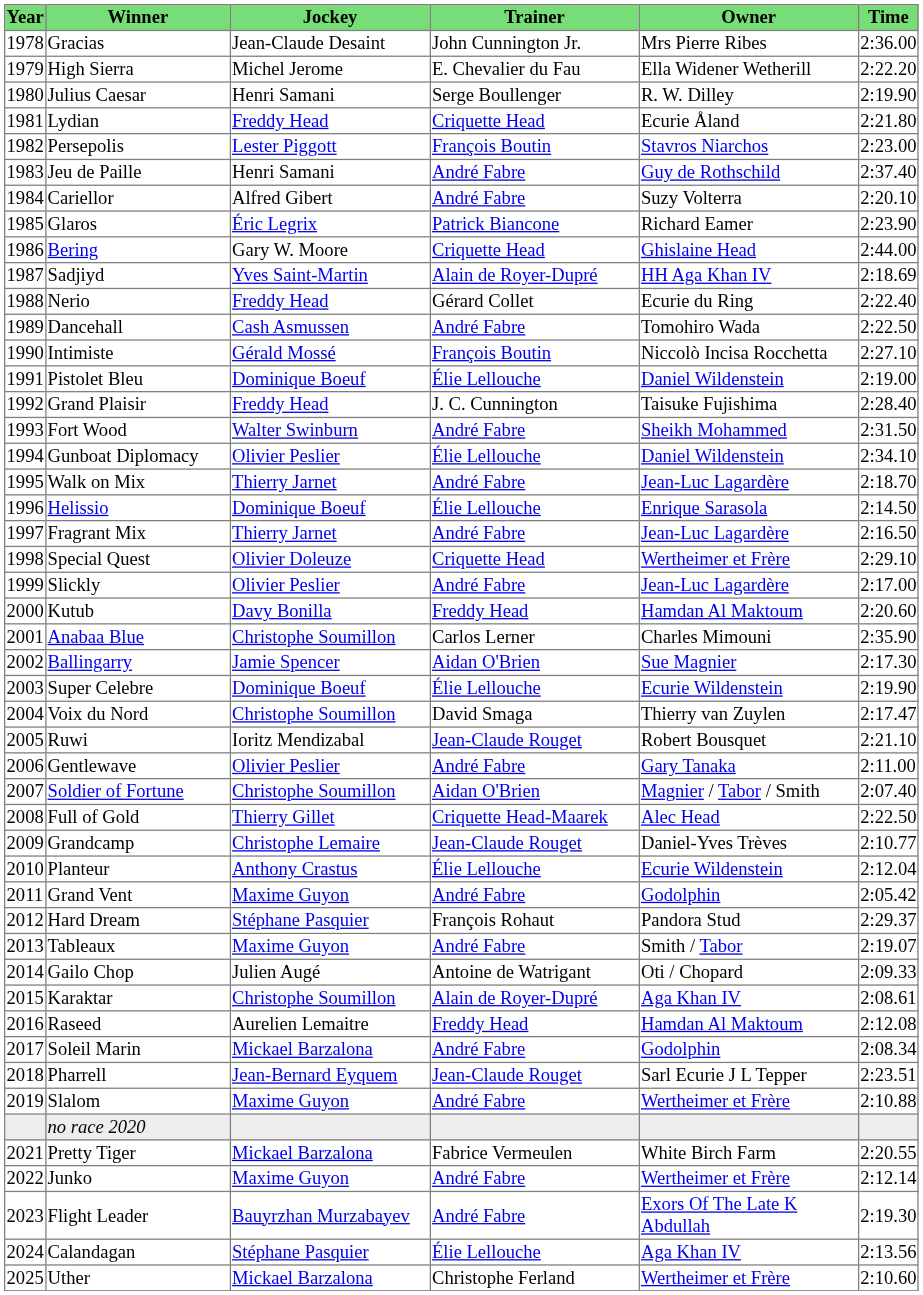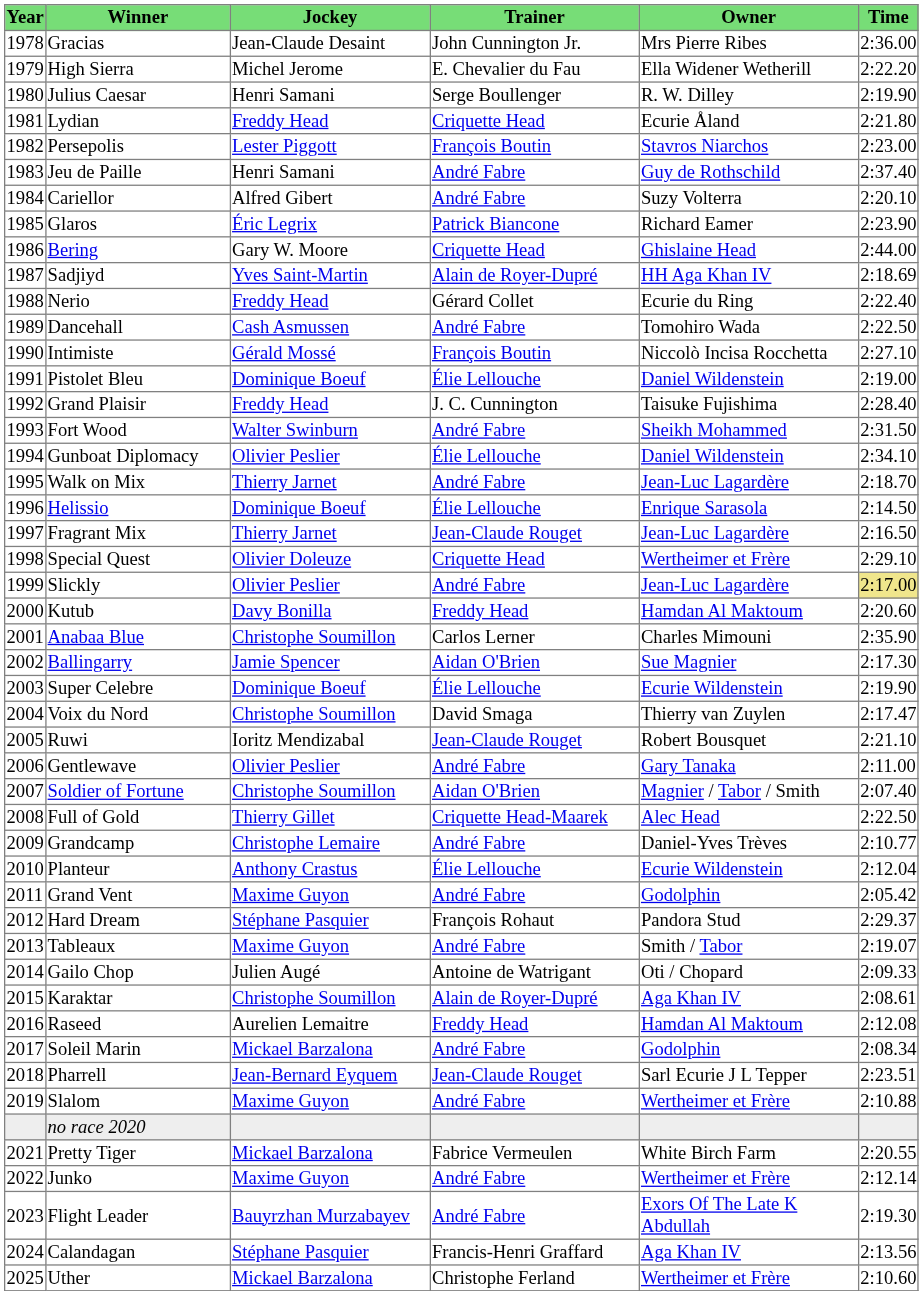 <table class = "sortable" | border="1" style="border-collapse: collapse; font-size:90%">
 <tr bgcolor="#77dd77" align="center">
 <th>Year</th>
 <th>Winner</th>
 <th>Jockey</th>
 <th>Trainer</th>
 <th>Owner</th>
 <th>Time</th>
 </tr>
 <tr>
 <td>1978</td>
 <td width=140px>Gracias</td>
 <td width=152px>Jean-Claude Desaint</td>
 <td width=159px>John Cunnington Jr.</td>
 <td width=167px>Mrs Pierre Ribes</td>
 <td>2:36.00</td>
 </tr>
 <tr>
 <td>1979</td>
 <td>High Sierra</td>
 <td>Michel Jerome</td>
 <td>E. Chevalier du Fau </td>
 <td>Ella Widener Wetherill</td>
 <td>2:22.20</td>
 </tr>
 <tr>
 <td>1980</td>
 <td>Julius Caesar</td>
 <td>Henri Samani</td>
 <td>Serge Boullenger</td>
 <td>R. W. Dilley</td>
 <td>2:19.90</td>
 </tr>
 <tr>
 <td>1981</td>
 <td>Lydian</td>
 <td><a href='#'>Freddy Head</a></td>
 <td><a href='#'>Criquette Head</a></td>
 <td>Ecurie Åland</td>
 <td>2:21.80</td>
 </tr>
 <tr>
 <td>1982</td>
 <td>Persepolis</td>
 <td><a href='#'>Lester Piggott</a></td>
 <td><a href='#'>François Boutin</a></td>
 <td><a href='#'>Stavros Niarchos</a></td>
 <td>2:23.00</td>
 </tr>
 <tr>
 <td>1983</td>
 <td>Jeu de Paille</td>
 <td>Henri Samani</td>
 <td><a href='#'>André Fabre</a></td>
 <td><a href='#'>Guy de Rothschild</a></td>
 <td>2:37.40</td>
 </tr>
 <tr>
 <td>1984</td>
 <td>Cariellor</td>
 <td>Alfred Gibert</td>
 <td><a href='#'>André Fabre</a></td>
 <td>Suzy Volterra</td>
 <td>2:20.10</td>
 </tr>
 <tr>
 <td>1985</td>
 <td>Glaros</td>
 <td><a href='#'>Éric Legrix</a></td>
 <td><a href='#'>Patrick Biancone</a></td>
 <td>Richard Eamer</td>
 <td>2:23.90</td>
 </tr>
 <tr>
 <td>1986</td>
 <td><a href='#'>Bering</a></td>
 <td>Gary W. Moore</td>
 <td><a href='#'>Criquette Head</a></td>
 <td><a href='#'>Ghislaine Head</a></td>
 <td>2:44.00</td>
 </tr>
 <tr>
 <td>1987</td>
 <td>Sadjiyd</td>
 <td><a href='#'>Yves Saint-Martin</a></td>
 <td><a href='#'>Alain de Royer-Dupré</a></td>
 <td><a href='#'>HH Aga Khan IV</a></td>
 <td>2:18.69</td>
 </tr>
 <tr>
 <td>1988</td>
 <td>Nerio</td>
 <td><a href='#'>Freddy Head</a></td>
 <td>Gérard Collet</td>
 <td>Ecurie du Ring</td>
 <td>2:22.40</td>
 </tr>
 <tr>
 <td>1989</td>
 <td>Dancehall</td>
 <td><a href='#'>Cash Asmussen</a></td>
 <td><a href='#'>André Fabre</a></td>
 <td>Tomohiro Wada</td>
 <td>2:22.50</td>
 </tr>
 <tr>
 <td>1990</td>
 <td>Intimiste</td>
 <td><a href='#'>Gérald Mossé</a></td>
 <td><a href='#'>François Boutin</a></td>
 <td>Niccolò Incisa Rocchetta </td>
 <td>2:27.10</td>
 </tr>
 <tr>
 <td>1991</td>
 <td>Pistolet Bleu</td>
 <td><a href='#'>Dominique Boeuf</a></td>
 <td><a href='#'>Élie Lellouche</a></td>
 <td><a href='#'>Daniel Wildenstein</a></td>
 <td>2:19.00</td>
 </tr>
 <tr>
 <td>1992</td>
 <td>Grand Plaisir</td>
 <td><a href='#'>Freddy Head</a></td>
 <td>J. C. Cunnington </td>
 <td>Taisuke Fujishima</td>
 <td>2:28.40</td>
 </tr>
 <tr>
 <td>1993</td>
 <td>Fort Wood</td>
 <td><a href='#'>Walter Swinburn</a></td>
 <td><a href='#'>André Fabre</a></td>
 <td><a href='#'>Sheikh Mohammed</a></td>
 <td>2:31.50</td>
 </tr>
 <tr>
 <td>1994</td>
 <td>Gunboat Diplomacy</td>
 <td><a href='#'>Olivier Peslier</a></td>
 <td><a href='#'>Élie Lellouche</a></td>
 <td><a href='#'>Daniel Wildenstein</a></td>
 <td>2:34.10</td>
 </tr>
 <tr>
 <td>1995</td>
 <td>Walk on Mix</td>
 <td><a href='#'>Thierry Jarnet</a></td>
 <td><a href='#'>André Fabre</a></td>
 <td><a href='#'>Jean-Luc Lagardère</a></td>
 <td>2:18.70</td>
 </tr>
 <tr>
 <td>1996</td>
 <td><a href='#'>Helissio</a></td>
 <td><a href='#'>Dominique Boeuf</a></td>
 <td><a href='#'>Élie Lellouche</a></td>
 <td><a href='#'>Enrique Sarasola</a></td>
 <td>2:14.50</td>
 </tr>
 <tr>
 <td>1997</td>
 <td>Fragrant Mix</td>
 <td><a href='#'>Thierry Jarnet</a></td>
-<td><a href='#'>André Fabre</a></td>
+<td><a href='#'>Jean-Claude Rouget</a></td>
 <td><a href='#'>Jean-Luc Lagardère</a></td>
 <td>2:16.50</td>
 </tr>
 <tr>
 <td>1998</td>
 <td>Special Quest</td>
 <td><a href='#'>Olivier Doleuze</a></td>
 <td><a href='#'>Criquette Head</a></td>
 <td><a href='#'>Wertheimer et Frère</a></td>
 <td>2:29.10</td>
 </tr>
 <tr>
 <td>1999</td>
 <td>Slickly</td>
 <td><a href='#'>Olivier Peslier</a></td>
 <td><a href='#'>André Fabre</a></td>
 <td><a href='#'>Jean-Luc Lagardère</a></td>
-<td>2:17.00</td>
+<td style="background: khaki;">2:17.00</td>
 </tr>
 <tr>
 <td>2000</td>
 <td>Kutub</td>
 <td><a href='#'>Davy Bonilla</a></td>
 <td><a href='#'>Freddy Head</a></td>
 <td><a href='#'>Hamdan Al Maktoum</a></td>
 <td>2:20.60</td>
 </tr>
 <tr>
 <td>2001</td>
 <td><a href='#'>Anabaa Blue</a></td>
 <td><a href='#'>Christophe Soumillon</a></td>
 <td>Carlos Lerner</td>
 <td>Charles Mimouni</td>
 <td>2:35.90</td>
 </tr>
 <tr>
 <td>2002</td>
 <td><a href='#'>Ballingarry</a></td>
 <td><a href='#'>Jamie Spencer</a></td>
 <td><a href='#'>Aidan O'Brien</a></td>
 <td><a href='#'>Sue Magnier</a></td>
 <td>2:17.30</td>
 </tr>
 <tr>
 <td>2003</td>
 <td>Super Celebre</td>
 <td><a href='#'>Dominique Boeuf</a></td>
 <td><a href='#'>Élie Lellouche</a></td>
 <td><a href='#'>Ecurie Wildenstein</a></td>
 <td>2:19.90</td>
 </tr>
 <tr>
 <td>2004</td>
 <td>Voix du Nord</td>
 <td><a href='#'>Christophe Soumillon</a></td>
 <td>David Smaga</td>
 <td>Thierry van Zuylen</td>
 <td>2:17.47</td>
 </tr>
 <tr>
 <td>2005</td>
 <td>Ruwi</td>
 <td>Ioritz Mendizabal</td>
 <td><a href='#'>Jean-Claude Rouget</a></td>
 <td>Robert Bousquet</td>
 <td>2:21.10</td>
 </tr>
 <tr>
 <td>2006</td>
 <td>Gentlewave</td>
 <td><a href='#'>Olivier Peslier</a></td>
 <td><a href='#'>André Fabre</a></td>
 <td><a href='#'>Gary Tanaka</a></td>
 <td>2:11.00</td>
 </tr>
 <tr>
 <td>2007</td>
 <td><a href='#'>Soldier of Fortune</a></td>
 <td><a href='#'>Christophe Soumillon</a></td>
 <td><a href='#'>Aidan O'Brien</a></td>
 <td><a href='#'>Magnier</a> / <a href='#'>Tabor</a> / Smith </td>
 <td>2:07.40</td>
 </tr>
 <tr>
 <td>2008</td>
 <td>Full of Gold</td>
 <td><a href='#'>Thierry Gillet</a></td>
 <td><a href='#'>Criquette Head-Maarek</a></td>
 <td><a href='#'>Alec Head</a></td>
 <td>2:22.50</td>
 </tr>
 <tr>
 <td>2009</td>
 <td>Grandcamp</td>
 <td><a href='#'>Christophe Lemaire</a></td>
-<td><a href='#'>Jean-Claude Rouget</a></td>
+<td><a href='#'>André Fabre</a></td>
 <td>Daniel-Yves Trèves</td>
 <td>2:10.77</td>
 </tr>
 <tr>
 <td>2010</td>
 <td>Planteur</td>
 <td><a href='#'>Anthony Crastus</a></td>
 <td><a href='#'>Élie Lellouche</a></td>
 <td><a href='#'>Ecurie Wildenstein</a></td>
 <td>2:12.04</td>
 </tr>
 <tr>
 <td>2011</td>
 <td>Grand Vent</td>
 <td><a href='#'>Maxime Guyon</a></td>
 <td><a href='#'>André Fabre</a></td>
 <td><a href='#'>Godolphin</a></td>
 <td>2:05.42</td>
 </tr>
 <tr>
 <td>2012</td>
 <td>Hard Dream </td>
 <td><a href='#'>Stéphane Pasquier</a></td>
 <td>François Rohaut</td>
 <td>Pandora Stud</td>
 <td>2:29.37</td>
 </tr>
 <tr>
 <td>2013</td>
 <td>Tableaux</td>
 <td><a href='#'>Maxime Guyon</a></td>
 <td><a href='#'>André Fabre</a></td>
 <td>Smith  / <a href='#'>Tabor</a></td>
 <td>2:19.07</td>
 </tr>
 <tr>
 <td>2014</td>
 <td>Gailo Chop</td>
 <td>Julien Augé</td>
 <td>Antoine de Watrigant</td>
 <td>Oti / Chopard </td>
 <td>2:09.33</td>
 </tr>
 <tr>
 <td>2015</td>
 <td>Karaktar</td>
 <td><a href='#'>Christophe Soumillon</a></td>
 <td><a href='#'>Alain de Royer-Dupré</a></td>
 <td><a href='#'>Aga Khan IV</a></td>
 <td>2:08.61</td>
 </tr>
 <tr>
 <td>2016</td>
 <td>Raseed</td>
 <td>Aurelien Lemaitre</td>
 <td><a href='#'>Freddy Head</a></td>
 <td><a href='#'>Hamdan Al Maktoum</a></td>
 <td>2:12.08</td>
 </tr>
 <tr>
 <td>2017</td>
 <td>Soleil Marin</td>
 <td><a href='#'>Mickael Barzalona</a></td>
 <td><a href='#'>André Fabre</a></td>
 <td><a href='#'>Godolphin</a></td>
 <td>2:08.34</td>
 </tr>
 <tr>
 <td>2018</td>
 <td>Pharrell</td>
 <td><a href='#'>Jean-Bernard Eyquem</a></td>
 <td><a href='#'>Jean-Claude Rouget</a></td>
 <td>Sarl Ecurie J L Tepper</td>
 <td>2:23.51</td>
 </tr>
 <tr>
 <td>2019</td>
 <td>Slalom</td>
 <td><a href='#'>Maxime Guyon</a></td>
 <td><a href='#'>André Fabre</a></td>
 <td><a href='#'>Wertheimer et Frère</a></td>
 <td>2:10.88</td>
 </tr>
 <tr bgcolor="#eeeeee">
 <td data-sort-value="2020"></td>
 <td><em>no race 2020</em> </td>
 <td></td>
 <td></td>
 <td></td>
 <td></td>
 </tr>
 <tr>
 <td>2021</td>
 <td>Pretty Tiger</td>
 <td><a href='#'>Mickael Barzalona</a></td>
 <td>Fabrice Vermeulen</td>
 <td>White Birch Farm</td>
 <td>2:20.55</td>
 </tr>
 <tr>
 <td>2022</td>
 <td>Junko</td>
 <td><a href='#'>Maxime Guyon</a></td>
 <td><a href='#'>André Fabre</a></td>
 <td><a href='#'>Wertheimer et Frère</a></td>
 <td>2:12.14</td>
 </tr>
 <tr>
 <td>2023</td>
 <td>Flight Leader</td>
 <td><a href='#'>Bauyrzhan Murzabayev</a></td>
 <td><a href='#'>André Fabre</a></td>
 <td><a href='#'>Exors Of The Late K Abdullah</a></td>
 <td>2:19.30</td>
 </tr>
 <tr>
 <td>2024</td>
 <td>Calandagan</td>
 <td><a href='#'>Stéphane Pasquier</a></td>
-<td><a href='#'>Élie Lellouche</a></td>
+<td>Francis-Henri Graffard</td>
 <td><a href='#'>Aga Khan IV</a></td>
 <td>2:13.56</td>
 </tr>
 <tr>
 <td>2025</td>
 <td>Uther</td>
 <td><a href='#'>Mickael Barzalona</a></td>
 <td>Christophe Ferland</td>
 <td><a href='#'>Wertheimer et Frère</a></td>
 <td>2:10.60</td>
 </tr>
 </table>
